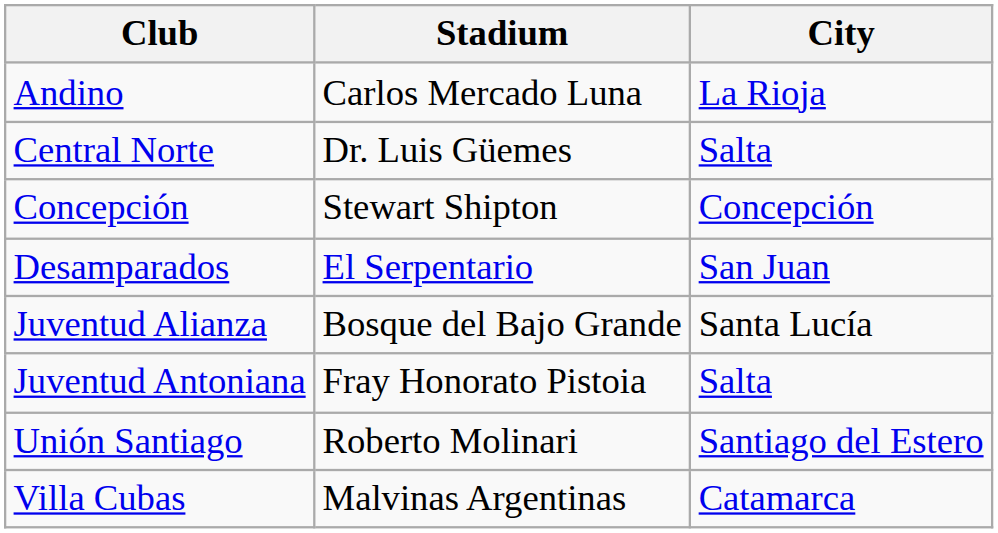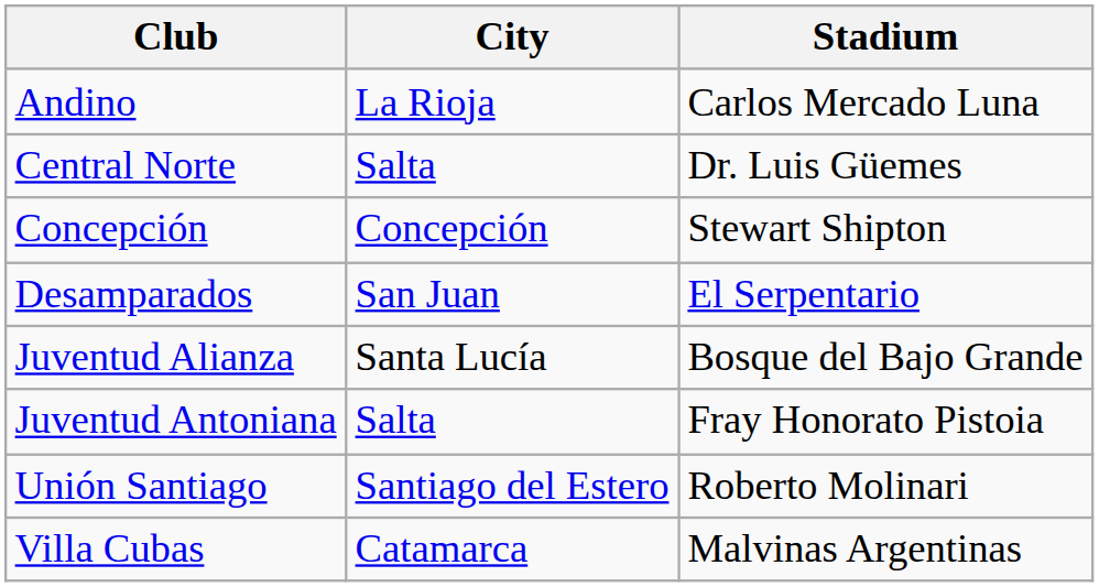 <table class="wikitable sortable">
 <tr>
 <th>Club</th>
+<th>City</th>
 <th>Stadium</th>
-<th>City</th>
 </tr>
 <tr>
 <td> <a href='#'>Andino</a></td>
+<td><a href='#'>La Rioja</a></td>
 <td>Carlos Mercado Luna</td>
-<td><a href='#'>La Rioja</a></td>
 </tr>
 <tr>
 <td> <a href='#'>Central Norte</a></td>
+<td><a href='#'>Salta</a></td>
 <td>Dr. Luis Güemes</td>
-<td><a href='#'>Salta</a></td>
 </tr>
 <tr>
 <td> <a href='#'>Concepción</a></td>
+<td><a href='#'>Concepción</a></td>
 <td>Stewart Shipton</td>
-<td><a href='#'>Concepción</a></td>
 </tr>
 <tr>
 <td> <a href='#'>Desamparados</a></td>
+<td><a href='#'>San Juan</a></td>
 <td><a href='#'>El Serpentario</a></td>
-<td><a href='#'>San Juan</a></td>
 </tr>
 <tr>
 <td> <a href='#'>Juventud Alianza</a></td>
+<td>Santa Lucía</td>
 <td>Bosque del Bajo Grande</td>
-<td>Santa Lucía</td>
 </tr>
 <tr>
 <td> <a href='#'>Juventud Antoniana</a></td>
+<td><a href='#'>Salta</a></td>
 <td>Fray Honorato Pistoia</td>
-<td><a href='#'>Salta</a></td>
 </tr>
 <tr>
 <td> <a href='#'>Unión Santiago</a></td>
+<td><a href='#'>Santiago del Estero</a></td>
 <td>Roberto Molinari</td>
-<td><a href='#'>Santiago del Estero</a></td>
 </tr>
 <tr>
 <td> <a href='#'>Villa Cubas</a></td>
+<td><a href='#'>Catamarca</a></td>
 <td>Malvinas Argentinas</td>
-<td><a href='#'>Catamarca</a></td>
 </tr>
 </table>
